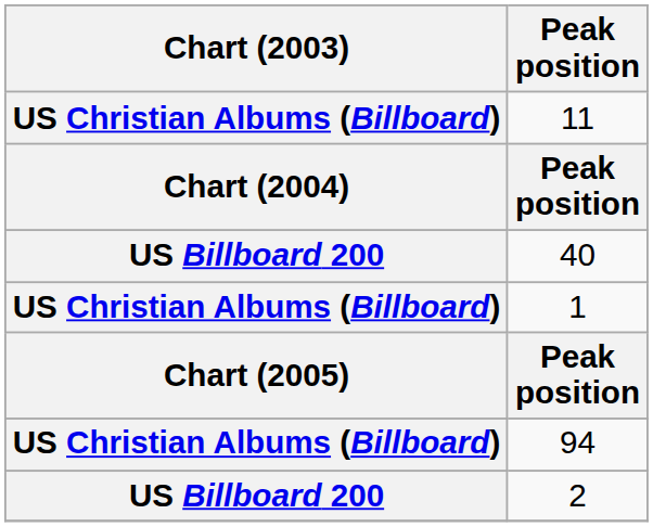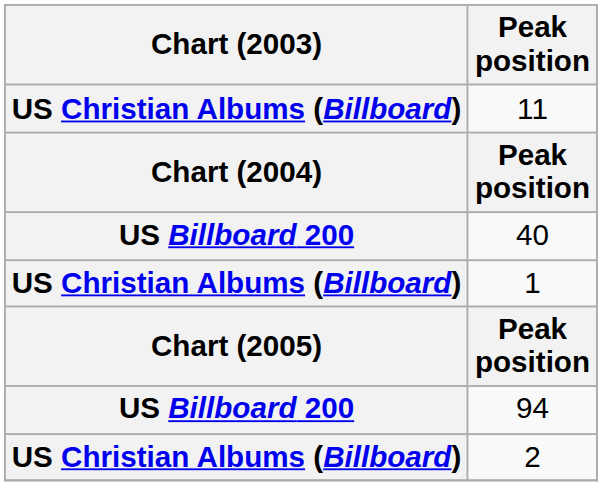 <table class="wikitable plainrowheaders">
 <tr>
 <th scope="col">Chart (2003)</th>
 <th scope="col">Peak<br>position</th>
 </tr>
 <tr>
 <th scope="row">US <a href='#'>Christian Albums</a> (<em><a href='#'>Billboard</a></em>)</th>
 <td align="center">11</td>
 </tr>
 <tr>
 <th scope="col">Chart (2004)</th>
 <th scope="col">Peak<br>position</th>
 </tr>
 <tr>
 <th scope="row">US <a href='#'><em>Billboard</em> 200</a></th>
 <td align="center">40</td>
 </tr>
 <tr>
 <th scope="row">US <a href='#'>Christian Albums</a> (<em><a href='#'>Billboard</a></em>)</th>
 <td align="center">1</td>
 </tr>
 <tr>
 <th scope="col">Chart (2005)</th>
 <th scope="col">Peak<br>position</th>
 </tr>
 <tr>
-<th scope="row">US <a href='#'>Christian Albums</a> (<em><a href='#'>Billboard</a></em>)</th>
+<th scope="row">US <a href='#'><em>Billboard</em> 200</a></th>
 <td align="center">94</td>
 </tr>
 <tr>
-<th scope="row">US <a href='#'><em>Billboard</em> 200</a></th>
+<th scope="row">US <a href='#'>Christian Albums</a> (<em><a href='#'>Billboard</a></em>)</th>
 <td align="center">2</td>
 </tr>
 <tr>
 </tr>
 </table>
